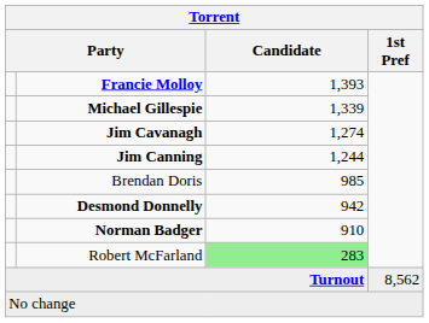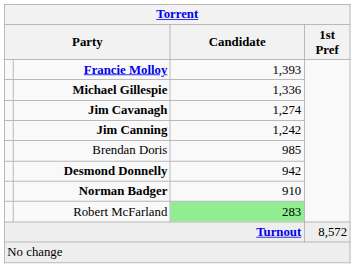 <table class="wikitable">
 <tr>
 <th colspan="4" align="center"><a href='#'>Torrent</a></th>
 </tr>
 <tr>
 <th colspan="2" align="center" width=200>Party</th>
 <th width=160>Candidate</th>
 <th width=50>1st Pref</th>
 </tr>
 <tr>
 <td></td>
 <td align="right"><strong><a href='#'>Francie Molloy</a></strong></td>
 <td align="right">1,393</td>
 </tr>
 <tr>
 <td></td>
 <td align="right"><strong>Michael Gillespie</strong></td>
-<td align="right">1,339</td>
+<td align="right">1,336</td>
 </tr>
 <tr>
 <td></td>
 <td align="right"><strong>Jim Cavanagh</strong></td>
 <td align="right">1,274</td>
 </tr>
 <tr>
 <td></td>
 <td align="right"><strong>Jim Canning</strong></td>
-<td align="right">1,244</td>
+<td align="right">1,242</td>
 </tr>
 <tr>
 <td></td>
 <td align="right">Brendan Doris</td>
 <td align="right">985</td>
 </tr>
 <tr>
 <td></td>
 <td align="right"><strong>Desmond Donnelly</strong></td>
 <td align="right">942</td>
 </tr>
 <tr>
 <td></td>
 <td align="right"><strong>Norman Badger</strong></td>
 <td align="right">910</td>
 </tr>
 <tr>
 <td></td>
 <td align="right">Robert McFarland</td>
 <td align="right" style="background: lightgreen;">283</td>
 </tr>
 <tr bgcolor="EEEEEE">
 <td colspan=3 align="right"><strong><a href='#'>Turnout</a></strong></td>
-<td align="right">8,562</td>
+<td align="right">8,572</td>
 </tr>
 <tr>
 <td colspan=4 bgcolor="EEEEEE">No change</td>
 </tr>
 </table>
